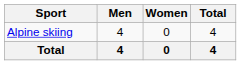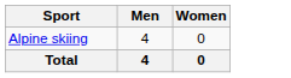 <table class="wikitable sortable" style="text-align:center;">
 <tr>
 <th width=120>Sport</th>
 <th width=55>Men</th>
 <th width=55>Women</th>
-<th width=55>Total</th>
 </tr>
 <tr>
 <td align=left><a href='#'>Alpine skiing</a></td>
 <td>4</td>
 <td>0</td>
-<td>4</td>
 </tr>
 <tr>
 <th>Total</th>
 <th>4</th>
 <th>0</th>
-<th>4</th>
 </tr>
 </table>
